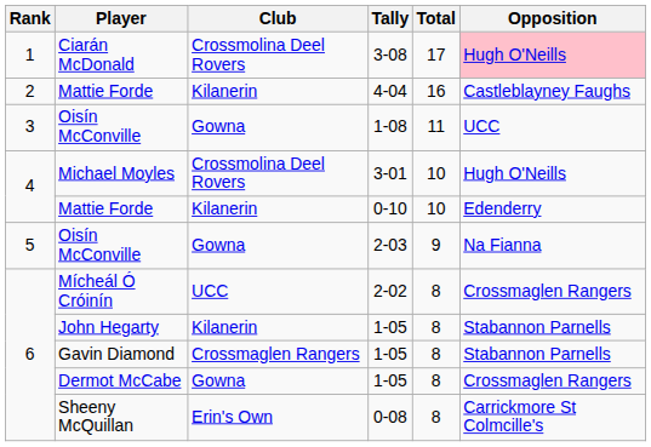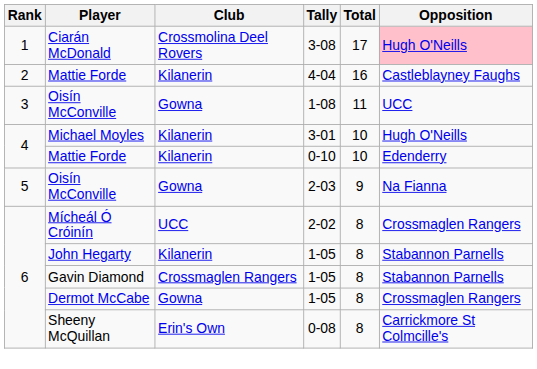 <table class="wikitable">
 <tr>
 <th>Rank</th>
 <th>Player</th>
 <th>Club</th>
 <th>Tally</th>
 <th>Total</th>
 <th>Opposition</th>
 </tr>
 <tr>
 <td rowspan="1" style="text-align:center;">1</td>
 <td><a href='#'>Ciarán McDonald</a></td>
 <td><a href='#'>Crossmolina Deel Rovers</a></td>
 <td align=center>3-08</td>
 <td align=center>17</td>
 <td style="background: pink;"><a href='#'>Hugh O'Neills</a></td>
 </tr>
 <tr>
 <td rowspan="1" style="text-align:center;">2</td>
 <td><a href='#'>Mattie Forde</a></td>
 <td><a href='#'>Kilanerin</a></td>
 <td align=center>4-04</td>
 <td align=center>16</td>
 <td><a href='#'>Castleblayney Faughs</a></td>
 </tr>
 <tr>
 <td rowspan="1" style="text-align:center;">3</td>
 <td><a href='#'>Oisín McConville</a></td>
 <td><a href='#'>Gowna</a></td>
 <td align=center>1-08</td>
 <td align=center>11</td>
 <td><a href='#'>UCC</a></td>
 </tr>
 <tr>
 <td rowspan="2" style="text-align:center;">4</td>
 <td><a href='#'>Michael Moyles</a></td>
-<td><a href='#'>Crossmolina Deel Rovers</a></td>
+<td><a href='#'>Kilanerin</a></td>
 <td align=center>3-01</td>
 <td align=center>10</td>
 <td><a href='#'>Hugh O'Neills</a></td>
 </tr>
 <tr>
 <td><a href='#'>Mattie Forde</a></td>
 <td><a href='#'>Kilanerin</a></td>
 <td align=center>0-10</td>
 <td align=center>10</td>
 <td><a href='#'>Edenderry</a></td>
 </tr>
 <tr>
 <td rowspan="1" style="text-align:center;">5</td>
 <td><a href='#'>Oisín McConville</a></td>
 <td><a href='#'>Gowna</a></td>
 <td align=center>2-03</td>
 <td align=center>9</td>
 <td><a href='#'>Na Fianna</a></td>
 </tr>
 <tr>
 <td rowspan="5" style="text-align:center;">6</td>
 <td><a href='#'>Mícheál Ó Cróinín</a></td>
 <td><a href='#'>UCC</a></td>
 <td align=center>2-02</td>
 <td align=center>8</td>
 <td><a href='#'>Crossmaglen Rangers</a></td>
 </tr>
 <tr>
 <td><a href='#'>John Hegarty</a></td>
 <td><a href='#'>Kilanerin</a></td>
 <td align=center>1-05</td>
 <td align=center>8</td>
 <td><a href='#'>Stabannon Parnells</a></td>
 </tr>
 <tr>
 <td>Gavin Diamond</td>
 <td><a href='#'>Crossmaglen Rangers</a></td>
 <td align=center>1-05</td>
 <td align=center>8</td>
 <td><a href='#'>Stabannon Parnells</a></td>
 </tr>
 <tr>
 <td><a href='#'>Dermot McCabe</a></td>
 <td><a href='#'>Gowna</a></td>
 <td align=center>1-05</td>
 <td align=center>8</td>
 <td><a href='#'>Crossmaglen Rangers</a></td>
 </tr>
 <tr>
 <td>Sheeny McQuillan</td>
 <td><a href='#'>Erin's Own</a></td>
 <td align=center>0-08</td>
 <td align=center>8</td>
 <td><a href='#'>Carrickmore St Colmcille's</a></td>
 </tr>
 </table>
